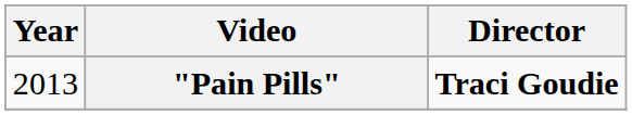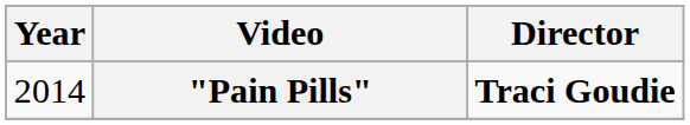 <table class="wikitable plainrowheaders">
 <tr>
 <th>Year</th>
 <th style="width:10em;">Video</th>
 <th>Director</th>
 </tr>
 <tr>
-<td>2013</td>
+<td>2014</td>
 <th scope="row">"Pain Pills"</th>
 <td><strong>Traci Goudie</strong></td>
 </tr>
 <tr>
 </tr>
 </table>
